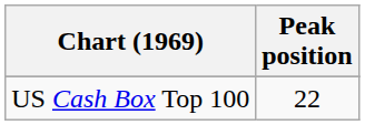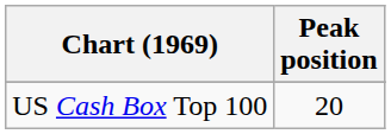 <table class="wikitable plainrowheaders sortable" style="text-align:left;">
 <tr>
 <th scope="col">Chart (1969)</th>
 <th scope="col">Peak<br>position</th>
 </tr>
 <tr>
 </tr>
 <tr>
 </tr>
 <tr>
 </tr>
 <tr>
 </tr>
 <tr>
 <td>US <em><a href='#'>Cash Box</a></em> Top 100</td>
-<td style="text-align:center;">22</td>
+<td style="text-align:center;">20</td>
 </tr>
 </table>
